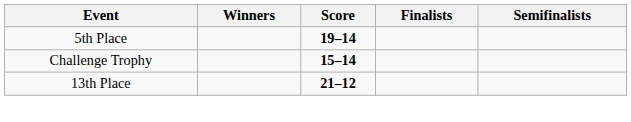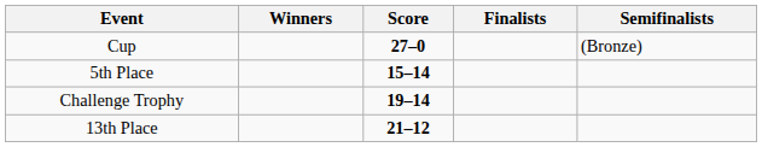 <table class="wikitable" width=700 style="text-align: center">
 <tr>
 <th>Event</th>
 <th>Winners</th>
 <th>Score</th>
 <th>Finalists</th>
 <th>Semifinalists</th>
 </tr>
 <tr>
+<td>Cup</td>
+<td align=left></td>
+<td><strong>27–0</strong></td>
+<td align=left></td>
+<td align=left> (Bronze)<br></td>
+</tr>
+<tr>
 <td>5th Place</td>
 <td align=left></td>
-<td><strong>19–14</strong></td>
+<td><strong>15–14</strong></td>
 <td align=left></td>
 <td align=left><br></td>
 </tr>
 <tr>
 <td>Challenge Trophy</td>
 <td align=left></td>
-<td><strong>15–14</strong></td>
+<td><strong>19–14</strong></td>
 <td align=left></td>
 <td align=left><br></td>
 </tr>
 <tr>
 <td>13th Place</td>
 <td align=left></td>
 <td><strong>21–12</strong></td>
 <td align=left></td>
 <td align=left><br></td>
 </tr>
 </table>
